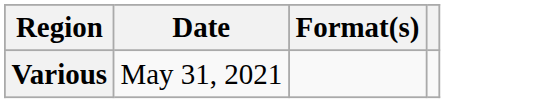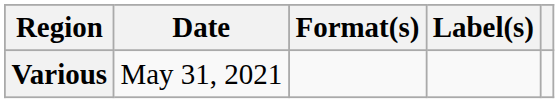 <table class="wikitable plainrowheaders">
 <tr>
 <th scope="col">Region</th>
 <th scope="col">Date</th>
 <th scope="col">Format(s)</th>
+<th scope="col">Label(s)</th>
 <th scope="col"></th>
 </tr>
 <tr>
 <th scope="row">Various</th>
 <td>May 31, 2021</td>
 <td></td>
+<td></td>
 <td style="text-align:center"></td>
 </tr>
 </table>
